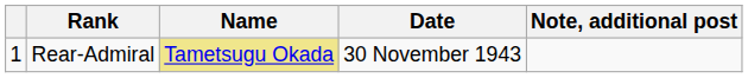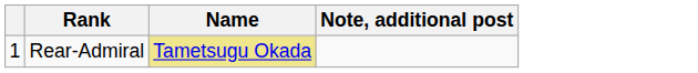 <table class=wikitable>
 <tr>
 <th></th>
 <th>Rank</th>
 <th>Name</th>
-<th>Date</th>
 <th>Note, additional post</th>
 </tr>
 <tr>
 <td>1</td>
 <td>Rear-Admiral</td>
 <td style="background: khaki;"><a href='#'>Tametsugu Okada</a></td>
-<td>30 November 1943</td>
 <td></td>
 </tr>
 </table>
